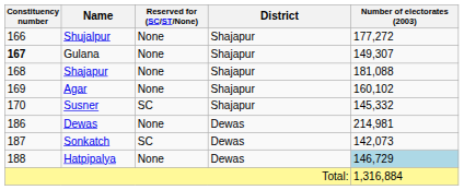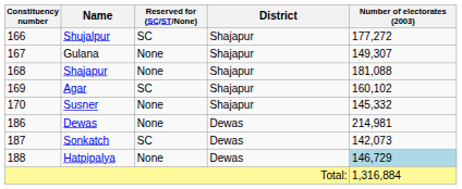 <table class="wikitable sortable">
 <tr>
 <th style="width:50px; font-size:75%;">Constituency number</th>
 <th style="width:100px;">Name</th>
 <th style="width:100px; font-size:75%;">Reserved for (<a href='#'>SC</a>/<a href='#'>ST</a>/None)</th>
 <th style="width:200px;">District</th>
 <th style="width:150px; font-size:75%;">Number of electorates (2003)</th>
 </tr>
 <tr>
 <td>166</td>
 <td><a href='#'>Shujalpur</a></td>
-<td>None</td>
+<td>SC</td>
 <td>Shajapur</td>
 <td>177,272</td>
 </tr>
 <tr>
-<td><strong>167</strong></td>
+<td>167</td>
 <td>Gulana</td>
 <td>None</td>
 <td>Shajapur</td>
 <td>149,307</td>
 </tr>
 <tr>
 <td>168</td>
 <td><a href='#'>Shajapur</a></td>
 <td>None</td>
 <td>Shajapur</td>
 <td>181,088</td>
 </tr>
 <tr>
 <td>169</td>
 <td><a href='#'>Agar</a></td>
-<td>None</td>
+<td>SC</td>
 <td>Shajapur</td>
 <td>160,102</td>
 </tr>
 <tr>
 <td>170</td>
 <td><a href='#'>Susner</a></td>
-<td>SC</td>
+<td>None</td>
 <td>Shajapur</td>
 <td>145,332</td>
 </tr>
 <tr>
 <td>186</td>
 <td><a href='#'>Dewas</a></td>
 <td>None</td>
 <td>Dewas</td>
 <td>214,981</td>
 </tr>
 <tr>
 <td>187</td>
 <td><a href='#'>Sonkatch</a></td>
 <td>SC</td>
 <td>Dewas</td>
 <td>142,073</td>
 </tr>
 <tr>
 <td>188</td>
 <td><a href='#'>Hatpipalya</a></td>
 <td>None</td>
 <td>Dewas</td>
 <td style="background: lightblue;">146,729</td>
 </tr>
 <tr style="background-color:#fff999;">
 <td colspan="4"  style="text-align:right; ">Total:</td>
 <td>1,316,884</td>
 </tr>
 </table>
